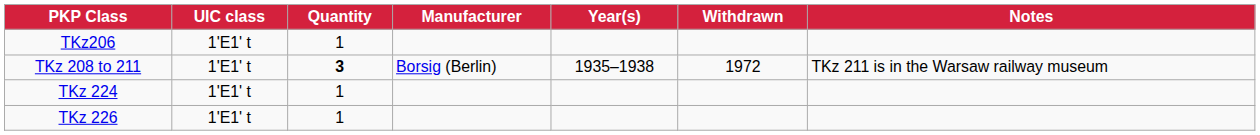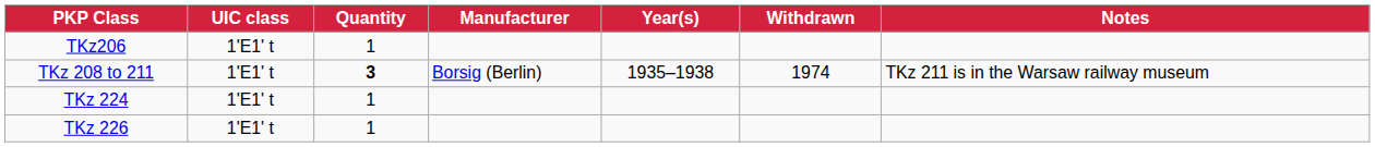 <table class="wikitable" width="100%" style=text-align:center>
 <tr>
 <th style="color:#ffffff; background:#D4213D">PKP Class</th>
 <th style="color:#ffffff; background:#D4213D">UIC class</th>
 <th style="color:#ffffff; background:#D4213D">Quantity</th>
 <th style="color:#ffffff; background:#D4213D">Manufacturer</th>
 <th style="color:#ffffff; background:#D4213D">Year(s)</th>
 <th style="color:#ffffff; background:#D4213D">Withdrawn</th>
 <th style="color:#ffffff; background:#D4213D">Notes</th>
 </tr>
 <tr>
 <td><a href='#'>TKz206</a></td>
 <td>1'E1' t</td>
 <td>1</td>
 <td align="left"></td>
 <td></td>
 <td></td>
 <td align="left"></td>
 </tr>
 <tr>
 <td><a href='#'>TKz 208 to 211</a></td>
 <td>1'E1' t</td>
 <td><strong>3</strong></td>
 <td align="left"><a href='#'>Borsig</a> (Berlin)</td>
 <td>1935–1938</td>
-<td>1972</td>
+<td>1974</td>
 <td align="left">TKz 211 is in the Warsaw railway museum</td>
 </tr>
 <tr>
 <td><a href='#'>TKz 224</a></td>
 <td>1'E1' t</td>
 <td>1</td>
 <td align="left"></td>
 <td></td>
 <td></td>
 <td align="left"></td>
 </tr>
 <tr>
 <td><a href='#'>TKz 226</a></td>
 <td>1'E1' t</td>
 <td>1</td>
 <td align="left"></td>
 <td></td>
 <td></td>
 <td align="left"></td>
 </tr>
 </table>
